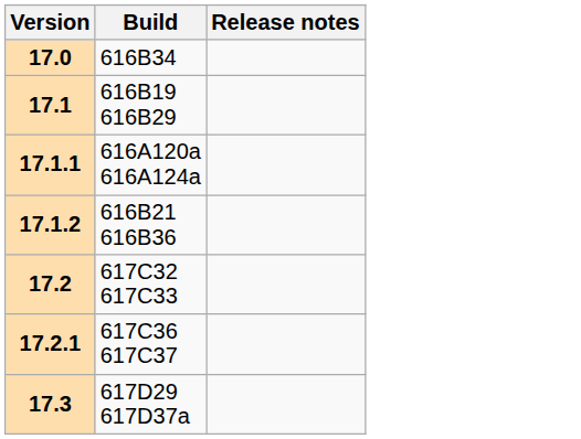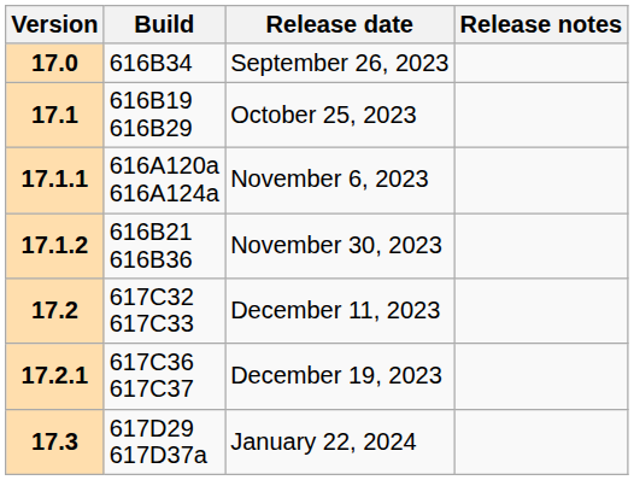 <table class="wikitable">
 <tr>
 <th>Version</th>
 <th>Build</th>
+<th>Release date</th>
 <th>Release notes</th>
 </tr>
 <tr>
 <th style="background:#FFDEAD;">17.0</th>
 <td>616B34</td>
+<td>September 26, 2023</td>
 <td></td>
 </tr>
 <tr>
 <th style="background:#FFDEAD;">17.1</th>
 <td>616B19<br>616B29</td>
+<td>October 25, 2023</td>
 <td></td>
 </tr>
 <tr>
 <th style="background:#FFDEAD;">17.1.1</th>
 <td>616A120a<br>616A124a</td>
+<td>November 6, 2023</td>
 <td></td>
 </tr>
 <tr>
 <th style="background:#FFDEAD;">17.1.2</th>
 <td>616B21<br>616B36</td>
+<td>November 30, 2023</td>
 <td></td>
 </tr>
 <tr>
 <th style="background:#FFDEAD;">17.2</th>
 <td>617C32<br>617C33</td>
+<td>December 11, 2023</td>
 <td></td>
 </tr>
 <tr>
 <th style="background:#FFDEAD;">17.2.1</th>
 <td>617C36<br>617C37</td>
+<td>December 19, 2023</td>
 <td></td>
 </tr>
 <tr>
 <th style="background:#FFDEAD;">17.3</th>
 <td>617D29<br>617D37a</td>
+<td>January 22, 2024</td>
 <td></td>
 </tr>
 </table>
